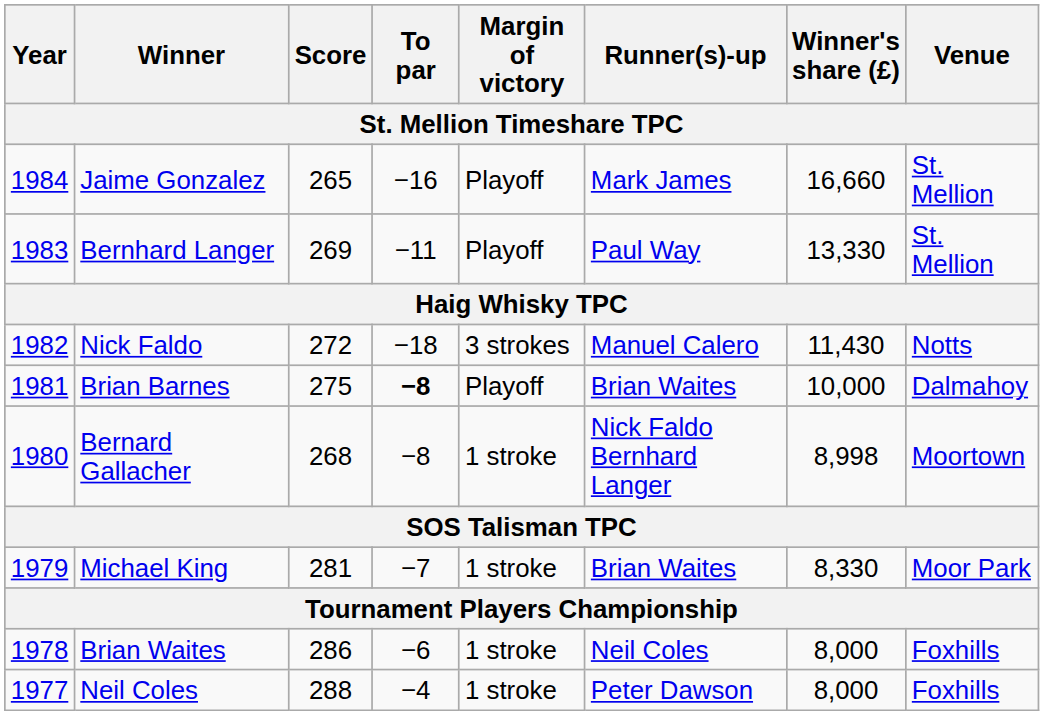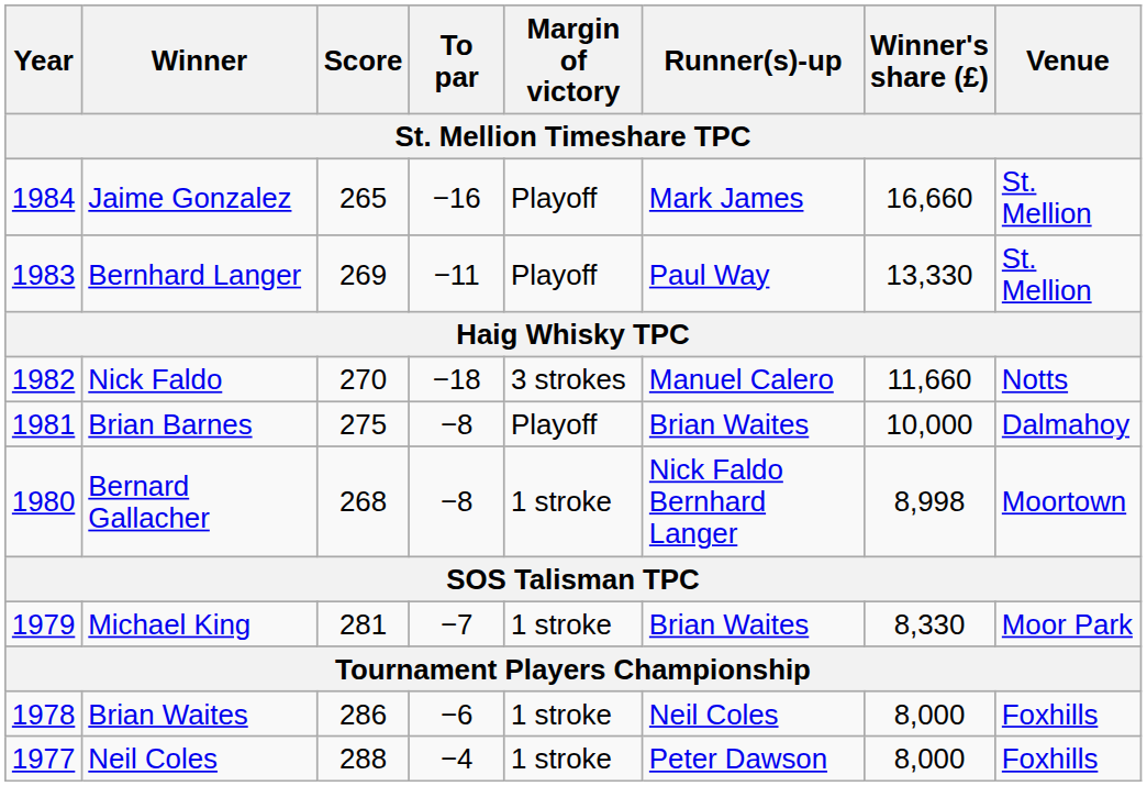 <table class=wikitable style="font-size:95%">
 <tr>
 <th>Year</th>
 <th>Winner</th>
 <th>Score</th>
 <th>To par</th>
 <th>Margin of<br>victory</th>
 <th>Runner(s)-up</th>
 <th>Winner's<br>share (£)</th>
 <th>Venue</th>
 </tr>
 <tr>
 <th colspan=9>St. Mellion Timeshare TPC</th>
 </tr>
 <tr>
 <td><a href='#'>1984</a></td>
 <td> <a href='#'>Jaime Gonzalez</a></td>
 <td align=center>265</td>
 <td align=center>−16</td>
 <td>Playoff</td>
 <td> <a href='#'>Mark James</a></td>
 <td align=center>16,660</td>
 <td><a href='#'>St. Mellion</a></td>
 </tr>
 <tr>
 <td><a href='#'>1983</a></td>
 <td> <a href='#'>Bernhard Langer</a></td>
 <td align=center>269</td>
 <td align=center>−11</td>
 <td>Playoff</td>
 <td> <a href='#'>Paul Way</a></td>
 <td align=center>13,330</td>
 <td><a href='#'>St. Mellion</a></td>
 </tr>
 <tr>
 <th colspan=9>Haig Whisky TPC</th>
 </tr>
 <tr>
 <td><a href='#'>1982</a></td>
 <td> <a href='#'>Nick Faldo</a></td>
-<td align=center>272</td>
+<td align=center>270</td>
 <td align=center>−18</td>
 <td>3 strokes</td>
 <td> <a href='#'>Manuel Calero</a></td>
-<td align=center>11,430</td>
+<td align=center>11,660</td>
 <td><a href='#'>Notts</a></td>
 </tr>
 <tr>
 <td><a href='#'>1981</a></td>
 <td> <a href='#'>Brian Barnes</a></td>
 <td align=center>275</td>
-<td align=center><strong>−8</strong></td>
+<td align=center>−8</td>
 <td>Playoff</td>
 <td> <a href='#'>Brian Waites</a></td>
 <td align=center>10,000</td>
 <td><a href='#'>Dalmahoy</a></td>
 </tr>
 <tr>
 <td><a href='#'>1980</a></td>
 <td> <a href='#'>Bernard Gallacher</a></td>
 <td align=center>268</td>
 <td align=center>−8</td>
 <td>1 stroke</td>
 <td> <a href='#'>Nick Faldo</a><br> <a href='#'>Bernhard Langer</a></td>
 <td align=center>8,998</td>
 <td><a href='#'>Moortown</a></td>
 </tr>
 <tr>
 <th colspan=9>SOS Talisman TPC</th>
 </tr>
 <tr>
 <td><a href='#'>1979</a></td>
 <td> <a href='#'>Michael King</a></td>
 <td align=center>281</td>
 <td align=center>−7</td>
 <td>1 stroke</td>
 <td> <a href='#'>Brian Waites</a></td>
 <td align=center>8,330</td>
 <td><a href='#'>Moor Park</a></td>
 </tr>
 <tr>
 <th colspan=9>Tournament Players Championship</th>
 </tr>
 <tr>
 <td><a href='#'>1978</a></td>
 <td> <a href='#'>Brian Waites</a></td>
 <td align=center>286</td>
 <td align=center>−6</td>
 <td>1 stroke</td>
 <td> <a href='#'>Neil Coles</a></td>
 <td align=center>8,000</td>
 <td><a href='#'>Foxhills</a></td>
 </tr>
 <tr>
 <td><a href='#'>1977</a></td>
 <td> <a href='#'>Neil Coles</a></td>
 <td align=center>288</td>
 <td align=center>−4</td>
 <td>1 stroke</td>
 <td> <a href='#'>Peter Dawson</a></td>
 <td align=center>8,000</td>
 <td><a href='#'>Foxhills</a></td>
 </tr>
 </table>
